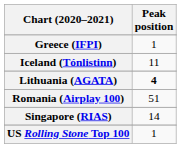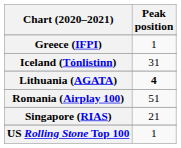 <table class="wikitable sortable plainrowheaders" style="text-align:center">
 <tr>
 <th scope="col">Chart (2020–2021)</th>
 <th scope="col">Peak<br>position</th>
 </tr>
 <tr>
 </tr>
 <tr>
 </tr>
 <tr>
 </tr>
 <tr>
 </tr>
 <tr>
 </tr>
 <tr>
 </tr>
 <tr>
 </tr>
 <tr>
 </tr>
 <tr>
 </tr>
 <tr>
 </tr>
 <tr>
 </tr>
 <tr>
 </tr>
 <tr>
 <th scope="row">Greece (<a href='#'>IFPI</a>)</th>
 <td>1</td>
 </tr>
 <tr>
 </tr>
 <tr>
 </tr>
 <tr>
 </tr>
 <tr>
 <th scope="row">Iceland (<a href='#'>Tónlistinn</a>)</th>
-<td>11</td>
+<td>31</td>
 </tr>
 <tr>
 </tr>
 <tr>
 </tr>
 <tr>
 <th scope="row">Lithuania (<a href='#'>AGATA</a>)</th>
 <td><strong>4</strong></td>
 </tr>
 <tr>
 </tr>
 <tr>
 </tr>
 <tr>
 </tr>
 <tr>
 </tr>
 <tr>
 </tr>
 <tr>
 <th scope="row">Romania (<a href='#'>Airplay 100</a>)</th>
 <td>51</td>
 </tr>
 <tr>
 </tr>
 <tr>
 <th scope="row">Singapore (<a href='#'>RIAS</a>)</th>
-<td>14</td>
+<td>21</td>
 </tr>
 <tr>
 </tr>
 <tr>
 </tr>
 <tr>
 </tr>
 <tr>
 </tr>
 <tr>
 </tr>
 <tr>
 </tr>
 <tr>
 </tr>
 <tr>
 </tr>
 <tr>
 </tr>
 <tr>
 </tr>
 <tr>
 <th scope="row">US <a href='#'><em>Rolling Stone</em> Top 100</a></th>
 <td>1</td>
 </tr>
 </table>
